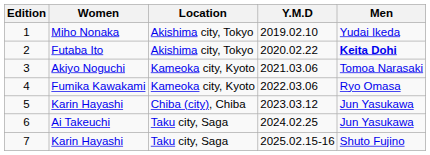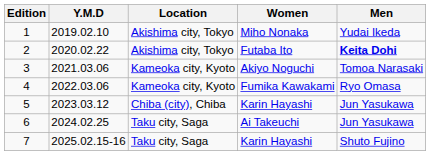 <table class="wikitable">
 <tr>
 <th>Edition</th>
+<th>Y.M.D</th>
+<th>Location</th>
 <th>Women</th>
-<th>Location</th>
-<th>Y.M.D</th>
 <th>Men</th>
 </tr>
 <tr>
 <td align="center">1</td>
+<td>2019.02.10</td>
+<td><a href='#'>Akishima</a> city, Tokyo</td>
 <td><a href='#'>Miho Nonaka</a></td>
-<td><a href='#'>Akishima</a> city, Tokyo</td>
-<td>2019.02.10</td>
 <td><a href='#'>Yudai Ikeda</a></td>
 </tr>
 <tr>
 <td align="center">2</td>
+<td>2020.02.22</td>
+<td><a href='#'>Akishima</a> city, Tokyo</td>
 <td><a href='#'>Futaba Ito</a></td>
-<td><a href='#'>Akishima</a> city, Tokyo</td>
-<td>2020.02.22</td>
 <td><strong><a href='#'>Keita Dohi</a></strong></td>
 </tr>
 <tr>
 <td align="center">3</td>
+<td>2021.03.06</td>
+<td><a href='#'>Kameoka</a> city, Kyoto</td>
 <td><a href='#'>Akiyo Noguchi</a></td>
-<td><a href='#'>Kameoka</a> city, Kyoto</td>
-<td>2021.03.06</td>
 <td><a href='#'>Tomoa Narasaki</a></td>
 </tr>
 <tr>
 <td align="center">4</td>
+<td>2022.03.06</td>
+<td><a href='#'>Kameoka</a> city, Kyoto</td>
 <td><a href='#'>Fumika Kawakami</a></td>
-<td><a href='#'>Kameoka</a> city, Kyoto</td>
-<td>2022.03.06</td>
 <td><a href='#'>Ryo Omasa</a></td>
 </tr>
 <tr>
 <td align="center">5</td>
+<td>2023.03.12</td>
+<td><a href='#'>Chiba (city)</a>, Chiba</td>
 <td><a href='#'>Karin Hayashi</a></td>
-<td><a href='#'>Chiba (city)</a>, Chiba</td>
-<td>2023.03.12</td>
 <td><a href='#'>Jun Yasukawa</a></td>
 </tr>
 <tr>
 <td align="center">6</td>
+<td>2024.02.25</td>
+<td><a href='#'>Taku</a> city, Saga</td>
 <td><a href='#'>Ai Takeuchi</a></td>
-<td><a href='#'>Taku</a> city, Saga</td>
-<td>2024.02.25</td>
 <td><a href='#'>Jun Yasukawa</a></td>
 </tr>
 <tr>
 <td align="center">7</td>
+<td>2025.02.15-16</td>
+<td><a href='#'>Taku</a> city, Saga</td>
 <td><a href='#'>Karin Hayashi</a></td>
-<td><a href='#'>Taku</a> city, Saga</td>
-<td>2025.02.15-16</td>
 <td><a href='#'>Shuto Fujino</a></td>
 </tr>
 </table>
